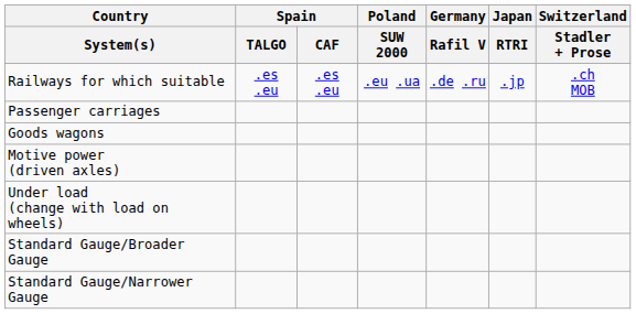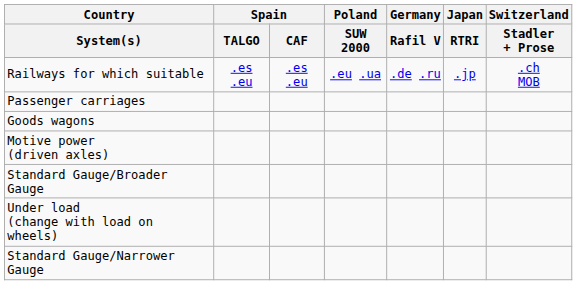 <table class="wikitable" style="text-align:center">
 <tr>
 <th>Country</th>
 <th colspan="2">Spain</th>
 <th>Poland</th>
 <th>Germany</th>
 <th>Japan</th>
 <th>Switzerland</th>
 </tr>
 <tr>
 <th>System(s)</th>
 <th>TALGO</th>
 <th>CAF</th>
 <th>SUW 2000</th>
 <th>Rafil V</th>
 <th>RTRI</th>
 <th>Stadler <br> + Prose</th>
 </tr>
 <tr>
 <td style="text-align:left">Railways for which suitable</td>
 <td><a href='#'>.es</a> <a href='#'>.eu</a></td>
 <td><a href='#'>.es</a> <a href='#'>.eu</a></td>
 <td><a href='#'>.eu</a> <a href='#'>.ua</a></td>
 <td><a href='#'>.de</a> <a href='#'>.ru</a></td>
 <td><a href='#'>.jp</a></td>
 <td><a href='#'>.ch</a> <br> <a href='#'>MOB</a></td>
 </tr>
 <tr>
 <td style="text-align:left">Passenger carriages</td>
 <td></td>
 <td></td>
 <td></td>
 <td></td>
 <td></td>
 <td></td>
 </tr>
 <tr>
 <td style="text-align:left">Goods wagons</td>
 <td></td>
 <td></td>
 <td></td>
 <td></td>
 <td></td>
 <td></td>
 </tr>
 <tr>
 <td style="text-align:left">Motive power<br>(driven axles)</td>
 <td></td>
 <td></td>
 <td></td>
 <td></td>
 <td></td>
 <td></td>
 </tr>
 <tr>
-<td style="text-align:left">Under load<br>(change with load on wheels)</td>
+<td style="text-align:left">Standard Gauge/Broader Gauge <br></td>
 <td></td>
 <td></td>
 <td></td>
 <td></td>
 <td></td>
 <td></td>
 </tr>
 <tr>
-<td style="text-align:left">Standard Gauge/Broader Gauge <br></td>
+<td style="text-align:left">Under load<br>(change with load on wheels)</td>
 <td></td>
 <td></td>
 <td></td>
 <td></td>
 <td></td>
 <td></td>
 </tr>
 <tr>
 <td style="text-align:left">Standard Gauge/Narrower Gauge <br></td>
 <td></td>
 <td></td>
 <td></td>
 <td></td>
 <td></td>
 <td></td>
 </tr>
 </table>
